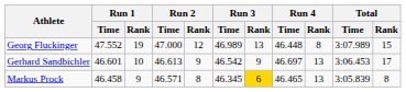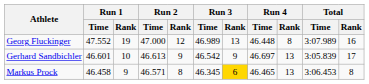 <table class="wikitable" border="1" style="font-size:90%">
 <tr>
 <th rowspan="2">Athlete</th>
 <th colspan="2">Run 1</th>
 <th colspan="2">Run 2</th>
 <th colspan="2">Run 3</th>
 <th colspan="2">Run 4</th>
 <th colspan="2">Total</th>
 </tr>
 <tr>
 <th>Time</th>
 <th>Rank</th>
 <th>Time</th>
 <th>Rank</th>
 <th>Time</th>
 <th>Rank</th>
 <th>Time</th>
 <th>Rank</th>
 <th>Time</th>
 <th>Rank</th>
 </tr>
 <tr>
 <td><a href='#'>Georg Fluckinger</a></td>
 <td align="center">47.552</td>
 <td align="center">19</td>
 <td align="center">47.000</td>
 <td align="center">12</td>
 <td align="center">46.989</td>
 <td align="center">13</td>
 <td align="center">46.448</td>
 <td align="center">8</td>
 <td align="center">3:07.989</td>
-<td align="center">15</td>
+<td align="center">16</td>
 </tr>
 <tr>
 <td><a href='#'>Gerhard Sandbichler</a></td>
 <td align="center">46.601</td>
 <td align="center">10</td>
 <td align="center">46.613</td>
 <td align="center">9</td>
 <td align="center">46.542</td>
 <td align="center">9</td>
 <td align="center">46.697</td>
 <td align="center">13</td>
-<td align="center">3:06.453</td>
+<td align="center">3:05.839</td>
 <td align="center">17</td>
 </tr>
 <tr>
 <td><a href='#'>Markus Prock</a></td>
 <td align="center">46.458</td>
 <td align="center">9</td>
 <td align="center">46.571</td>
 <td align="center">8</td>
 <td align="center">46.345</td>
 <td align="center" style="background: gold;">6</td>
 <td align="center">46.465</td>
 <td align="center">13</td>
-<td align="center">3:05.839</td>
+<td align="center">3:06.453</td>
 <td align="center">8</td>
 </tr>
 </table>
